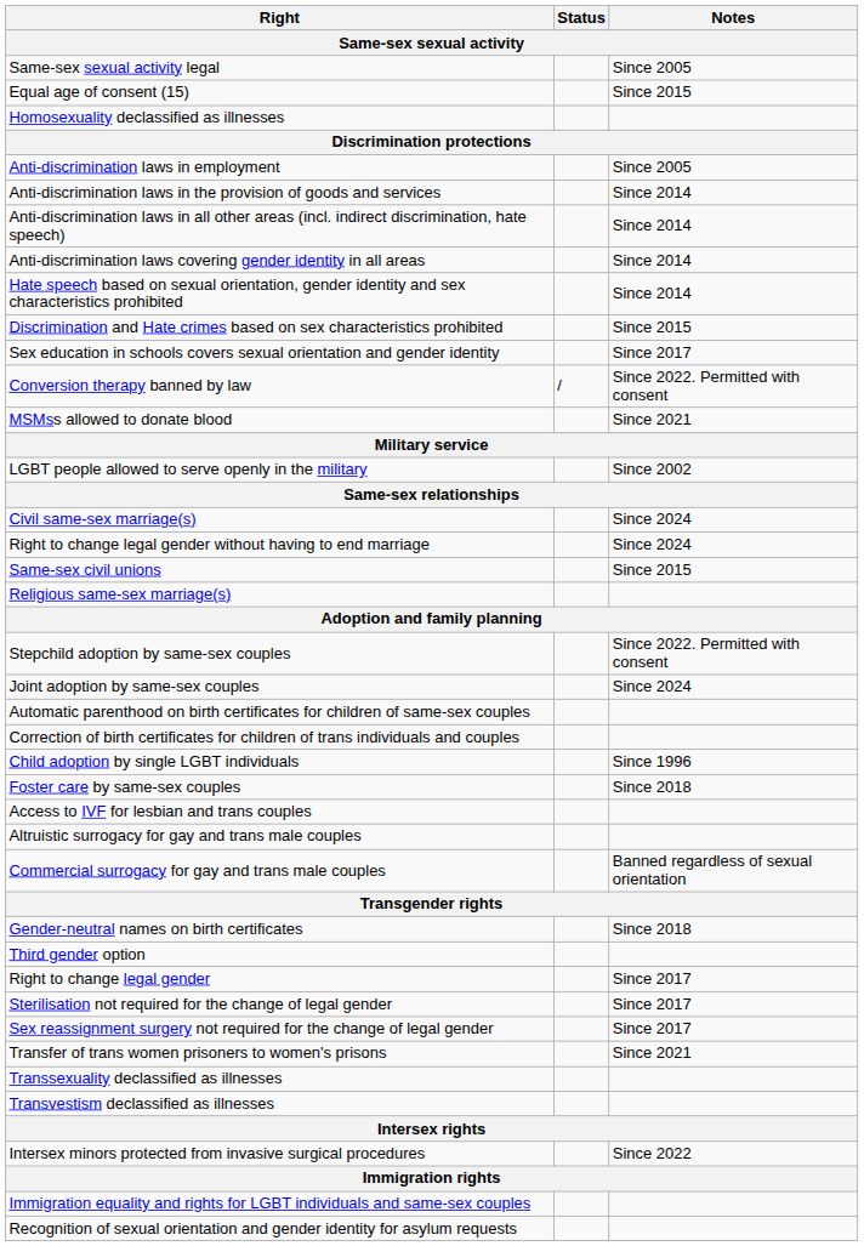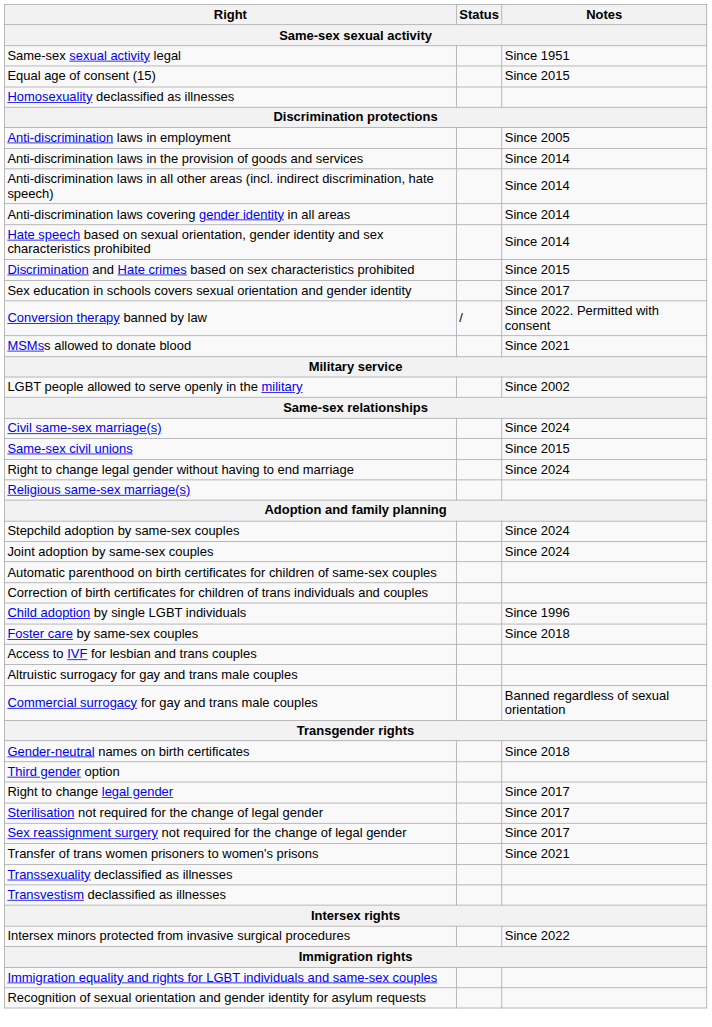 <table class="wikitable">
 <tr>
 <th>Right</th>
 <th>Status</th>
 <th>Notes</th>
 </tr>
 <tr>
 <th colspan="3">Same-sex sexual activity</th>
 </tr>
 <tr>
 <td>Same-sex <a href='#'>sexual activity</a> legal</td>
 <td></td>
-<td>Since 2005</td>
+<td>Since 1951</td>
 </tr>
 <tr>
 <td>Equal age of consent (15)</td>
 <td></td>
 <td>Since 2015</td>
 </tr>
 <tr>
 <td><a href='#'>Homosexuality</a> declassified as illnesses</td>
 <td></td>
 <td></td>
 </tr>
 <tr>
 <th colspan="3">Discrimination protections</th>
 </tr>
 <tr>
 <td><a href='#'>Anti-discrimination</a> laws in employment</td>
 <td></td>
 <td>Since 2005</td>
 </tr>
 <tr>
 <td>Anti-discrimination laws in the provision of goods and services</td>
 <td></td>
 <td>Since 2014</td>
 </tr>
 <tr>
 <td>Anti-discrimination laws in all other areas (incl. indirect discrimination, hate speech)</td>
 <td></td>
 <td>Since 2014</td>
 </tr>
 <tr>
 <td>Anti-discrimination laws covering <a href='#'>gender identity</a> in all areas</td>
 <td></td>
 <td>Since 2014</td>
 </tr>
 <tr>
 <td><a href='#'>Hate speech</a> based on sexual orientation, gender identity and sex characteristics prohibited</td>
 <td></td>
 <td>Since 2014</td>
 </tr>
 <tr>
 <td><a href='#'>Discrimination</a> and <a href='#'>Hate crimes</a> based on sex characteristics prohibited</td>
 <td></td>
 <td>Since 2015</td>
 </tr>
 <tr>
 <td>Sex education in schools covers sexual orientation and gender identity</td>
 <td></td>
 <td>Since 2017</td>
 </tr>
 <tr>
 <td><a href='#'>Conversion therapy</a> banned by law</td>
 <td>/</td>
 <td>Since 2022. Permitted with consent</td>
 </tr>
 <tr>
 <td><a href='#'>MSMs</a>s allowed to donate blood</td>
 <td></td>
 <td>Since 2021</td>
 </tr>
 <tr>
 <th colspan="3">Military service</th>
 </tr>
 <tr>
 <td>LGBT people allowed to serve openly in the <a href='#'>military</a></td>
 <td></td>
 <td>Since 2002</td>
 </tr>
 <tr>
 <th colspan="3">Same-sex relationships</th>
 </tr>
 <tr>
 <td><a href='#'>Civil same-sex marriage(s)</a></td>
 <td></td>
 <td>Since 2024</td>
 </tr>
 <tr>
+<td><a href='#'>Same-sex civil unions</a></td>
+<td></td>
+<td>Since 2015</td>
+</tr>
+<tr>
 <td>Right to change legal gender without having to end marriage</td>
 <td></td>
 <td>Since 2024</td>
-</tr>
-<tr>
-<td><a href='#'>Same-sex civil unions</a></td>
-<td></td>
-<td>Since 2015</td>
 </tr>
 <tr>
 <td><a href='#'>Religious same-sex marriage(s)</a></td>
 <td></td>
 </tr>
 <tr>
 <th colspan="3">Adoption and family planning</th>
 </tr>
 <tr>
 <td>Stepchild adoption by same-sex couples</td>
 <td></td>
-<td>Since 2022. Permitted with consent</td>
+<td>Since 2024</td>
 </tr>
 <tr>
 <td>Joint adoption by same-sex couples</td>
 <td></td>
 <td>Since 2024</td>
 </tr>
 <tr>
 <td>Automatic parenthood on birth certificates for children of same-sex couples</td>
 <td></td>
 <td></td>
 </tr>
 <tr>
 <td>Correction of birth certificates for children of trans individuals and couples</td>
 <td></td>
 <td></td>
 </tr>
 <tr>
 <td><a href='#'>Child adoption</a> by single LGBT individuals</td>
 <td></td>
 <td>Since 1996</td>
 </tr>
 <tr>
 <td><a href='#'>Foster care</a> by same-sex couples</td>
 <td></td>
 <td>Since 2018</td>
 </tr>
 <tr>
 <td>Access to <a href='#'>IVF</a> for lesbian and trans couples</td>
 <td></td>
 <td></td>
 </tr>
 <tr>
 <td>Altruistic surrogacy for gay and trans male couples</td>
 <td></td>
 <td></td>
 </tr>
 <tr>
 <td><a href='#'>Commercial surrogacy</a> for gay and trans male couples</td>
 <td></td>
 <td>Banned regardless of sexual orientation</td>
 </tr>
 <tr>
 <th colspan="3">Transgender rights</th>
 </tr>
 <tr>
 <td><a href='#'>Gender-neutral</a> names on birth certificates</td>
 <td></td>
 <td>Since 2018</td>
 </tr>
 <tr>
 <td><a href='#'>Third gender</a> option</td>
 <td></td>
 </tr>
 <tr>
 <td>Right to change <a href='#'>legal gender</a></td>
 <td></td>
 <td>Since 2017</td>
 </tr>
 <tr>
 <td><a href='#'>Sterilisation</a> not required for the change of legal gender</td>
 <td></td>
 <td>Since 2017</td>
 </tr>
 <tr>
 <td><a href='#'>Sex reassignment surgery</a> not required for the change of legal gender</td>
 <td></td>
 <td>Since 2017</td>
 </tr>
 <tr>
 <td>Transfer of trans women prisoners to women's prisons</td>
 <td></td>
 <td>Since 2021</td>
 </tr>
 <tr>
 <td><a href='#'>Transsexuality</a> declassified as illnesses</td>
 <td></td>
 <td></td>
 </tr>
 <tr>
 <td><a href='#'>Transvestism</a> declassified as illnesses</td>
 <td></td>
 <td></td>
 </tr>
 <tr>
 <th colspan="3">Intersex rights</th>
 </tr>
 <tr>
 <td>Intersex minors protected from invasive surgical procedures</td>
 <td></td>
 <td>Since 2022</td>
 </tr>
 <tr>
 <th colspan="3">Immigration rights</th>
 </tr>
 <tr>
 <td><a href='#'>Immigration equality and rights for LGBT individuals and same-sex couples</a></td>
 <td></td>
 <td></td>
 </tr>
 <tr>
 <td>Recognition of sexual orientation and gender identity for asylum requests</td>
 <td></td>
 <td></td>
 </tr>
 </table>
